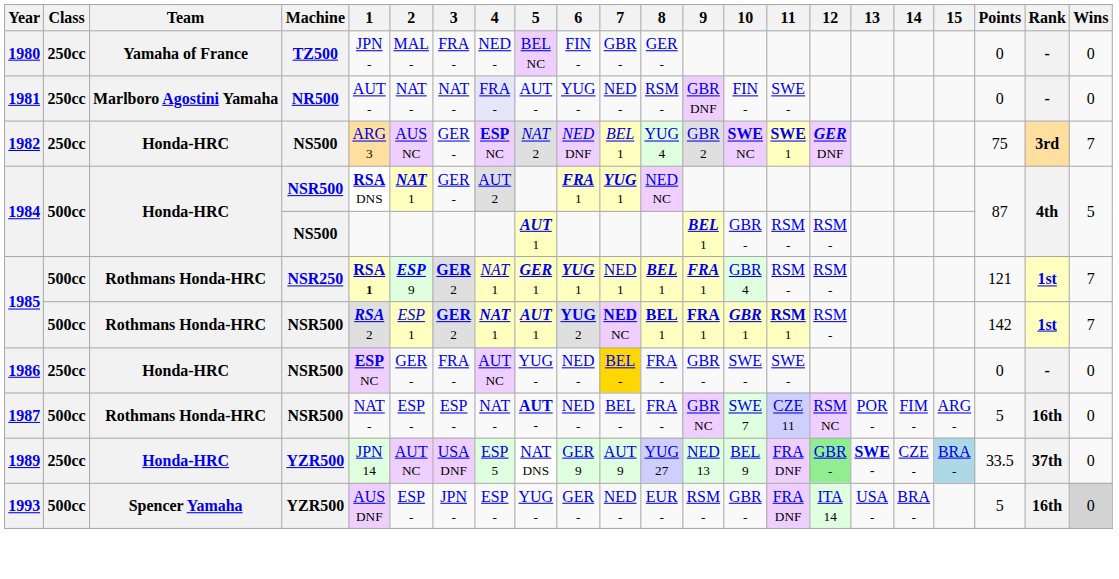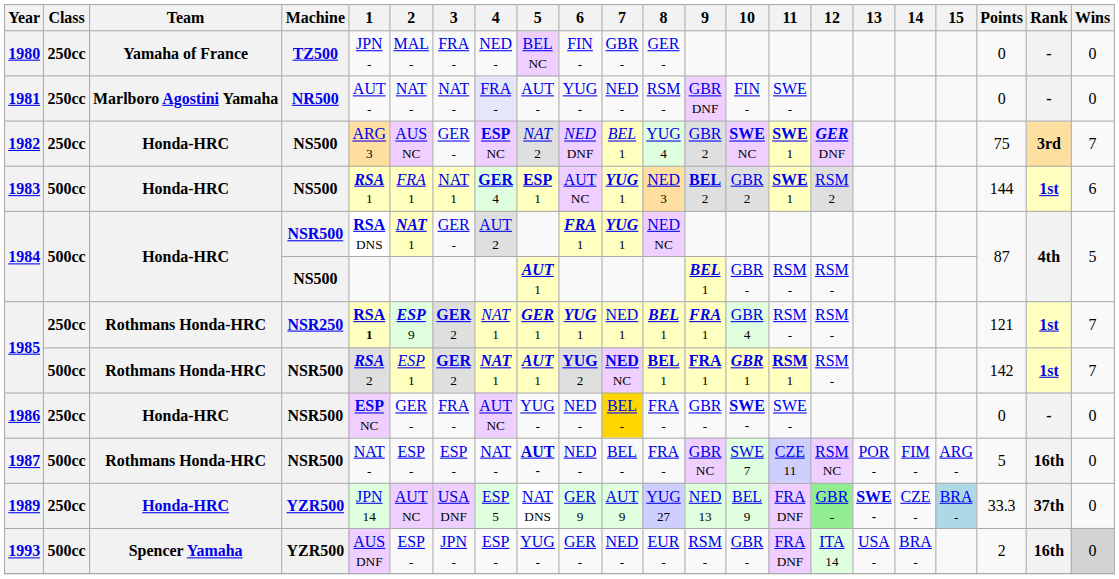 <table class="wikitable" style="text-align:center; font-size:95%">
 <tr>
 <th>Year</th>
 <th>Class</th>
 <th>Team</th>
 <th>Machine</th>
 <th>1</th>
 <th>2</th>
 <th>3</th>
 <th>4</th>
 <th>5</th>
 <th>6</th>
 <th>7</th>
 <th>8</th>
 <th>9</th>
 <th>10</th>
 <th>11</th>
 <th>12</th>
 <th>13</th>
 <th>14</th>
 <th>15</th>
 <th>Points</th>
 <th>Rank</th>
 <th>Wins</th>
 </tr>
 <tr>
 <th><a href='#'>1980</a></th>
 <th>250cc</th>
 <th>Yamaha of France</th>
 <th><a href='#'>TZ500</a></th>
 <td><a href='#'>JPN</a><br><small>-</small></td>
 <td><a href='#'>MAL</a><br><small>-</small></td>
 <td><a href='#'>FRA</a><br><small>-</small></td>
 <td><a href='#'>NED</a><br><small>-</small></td>
 <td style="background:#EFCFFF;"><a href='#'>BEL</a><br><small>NC</small></td>
 <td><a href='#'>FIN</a><br><small>-</small></td>
 <td><a href='#'>GBR</a><br><small>-</small></td>
 <td><a href='#'>GER</a><br><small>-</small></td>
 <td></td>
 <td></td>
 <td></td>
 <td></td>
 <td></td>
 <td></td>
 <td></td>
 <td>0</td>
 <th>-</th>
 <td>0</td>
 </tr>
 <tr>
 <th><a href='#'>1981</a></th>
 <th>250cc</th>
 <th>Marlboro <a href='#'>Agostini</a> Yamaha</th>
 <th><a href='#'>NR500</a></th>
 <td><a href='#'>AUT</a><br><small>-</small></td>
 <td><a href='#'>NAT</a><br><small>-</small></td>
 <td><a href='#'>NAT</a><br><small>-</small></td>
 <td style="background: lavender;"><a href='#'>FRA</a><br><small>-</small></td>
 <td><a href='#'>AUT</a><br><small>-</small></td>
 <td><a href='#'>YUG</a><br><small>-</small></td>
 <td><a href='#'>NED</a><br><small>-</small></td>
 <td><a href='#'>RSM</a><br><small>-</small></td>
 <td style="background:#EFCFFF;"><a href='#'>GBR</a><br><small>DNF</small></td>
 <td><a href='#'>FIN</a><br><small>-</small></td>
 <td><a href='#'>SWE</a><br><small>-</small></td>
 <td></td>
 <td></td>
 <td></td>
 <td></td>
 <td>0</td>
 <th>-</th>
 <td>0</td>
 </tr>
 <tr>
 <th><a href='#'>1982</a></th>
 <th>250cc</th>
 <th>Honda-HRC</th>
 <th>NS500</th>
 <td style="background:#FFDF9F;"><a href='#'>ARG</a><br><small>3</small></td>
 <td style="background:#EFCFFF;"><a href='#'>AUS</a><br><small>NC</small></td>
 <td><a href='#'>GER</a><br><small>-</small></td>
 <td style="background:#EFCFFF;"><strong><a href='#'>ESP</a></strong><br><small>NC</small></td>
 <td style="background:#DFDFDF;"><em><a href='#'>NAT</a></em><br><small>2</small></td>
 <td style="background:#EFCFFF;"><em><a href='#'>NED</a></em><br><small>DNF</small></td>
 <td style="background:#FFFFBF;"><em><a href='#'>BEL</a></em><br><small>1</small></td>
 <td style="background:#DFFFDF;"><a href='#'>YUG</a><br><small>4</small></td>
 <td style="background:#DFDFDF;"><a href='#'>GBR</a><br><small>2</small></td>
 <td style="background:#EFCFFF;"><strong><a href='#'>SWE</a></strong><br><small>NC</small></td>
 <td style="background:#FFFFBF;"><strong><a href='#'>SWE</a></strong><br><small>1</small></td>
 <td style="background:#EFCFFF;"><strong><em><a href='#'>GER</a></em></strong><br><small>DNF</small></td>
 <td></td>
 <td></td>
 <td></td>
 <td>75</td>
 <td style="background:#FFDF9F;"><strong>3rd</strong></td>
 <td>7</td>
 </tr>
 <tr>
+<th><a href='#'>1983</a></th>
+<th>500cc</th>
+<th>Honda-HRC</th>
+<th>NS500</th>
+<td style="background:#FFFFBF;"><strong><em><a href='#'>RSA</a></em></strong><br><small>1</small></td>
+<td style="background:#FFFFBF;"><em><a href='#'>FRA</a></em><br><small>1</small></td>
+<td style="background:#FFFFBF;"><a href='#'>NAT</a><br><small>1</small></td>
+<td style="background:#DFFFDF;"><strong><a href='#'>GER</a></strong><br><small>4</small></td>
+<td style="background:#FFFFBF;"><strong><a href='#'>ESP</a></strong><br><small>1</small></td>
+<td style="background:#EFCFFF;"><a href='#'>AUT</a><br><small>NC</small></td>
+<td style="background:#FFFFBF;"><strong><em><a href='#'>YUG</a></em></strong><br><small>1</small></td>
+<td style="background:#FFDF9F;"><a href='#'>NED</a><br><small>3</small></td>
+<td style="background:#DFDFDF;"><strong><a href='#'>BEL</a></strong><br><small>2</small></td>
+<td style="background:#DFDFDF;"><a href='#'>GBR</a><br><small>2</small></td>
+<td style="background:#FFFFBF;"><strong><a href='#'>SWE</a></strong><br><small>1</small></td>
+<td style="background:#DFDFDF;"><a href='#'>RSM</a><br><small>2</small></td>
+<td></td>
+<td></td>
+<td></td>
+<td>144</td>
+<td style="background:#FFFFBF;"><strong><a href='#'>1st</a></strong></td>
+<td>6</td>
+</tr>
+<tr>
 <th rowspan=2><a href='#'>1984</a></th>
 <th rowspan=2>500cc</th>
 <th rowspan=2>Honda-HRC</th>
 <th><a href='#'>NSR500</a></th>
 <td style="background:#ffffff;"><strong><a href='#'>RSA</a></strong><br><small>DNS</small></td>
 <td style="background:#FFFFBF;"><strong><em><a href='#'>NAT</a></em></strong><br><small>1</small></td>
 <td><a href='#'>GER</a><br><small>-</small></td>
 <td style="background:#DFDFDF;"><a href='#'>AUT</a><br><small>2</small></td>
 <td></td>
 <td style="background:#FFFFBF;"><strong><em><a href='#'>FRA</a></em></strong><br><small>1</small></td>
 <td style="background:#FFFFBF;"><strong><em><a href='#'>YUG</a></em></strong><br><small>1</small></td>
 <td style="background:#EFCFFF;"><a href='#'>NED</a><br><small>NC</small></td>
 <td></td>
 <td></td>
 <td></td>
 <td></td>
 <td></td>
 <td></td>
 <td></td>
 <td rowspan=2>87</td>
 <th rowspan=2>4th</th>
 <td rowspan=2>5</td>
 </tr>
 <tr>
 <th>NS500</th>
 <td></td>
 <td></td>
 <td></td>
 <td></td>
 <td style="background:#FFFFBF;"><strong><em><a href='#'>AUT</a></em></strong><br><small>1</small></td>
 <td></td>
 <td></td>
 <td></td>
 <td style="background:#FFFFBF;"><strong><em><a href='#'>BEL</a></em></strong><br><small>1</small></td>
 <td><a href='#'>GBR</a><br><small>-</small></td>
 <td><a href='#'>RSM</a><br><small>-</small></td>
 <td><a href='#'>RSM</a><br><small>-</small></td>
 <td></td>
 <td></td>
 <td></td>
 </tr>
 <tr>
 <th rowspan=2><a href='#'>1985</a></th>
-<th>500cc</th>
+<th>250cc</th>
 <th>Rothmans Honda-HRC</th>
 <th><a href='#'>NSR250</a></th>
 <td style="background:#FFFFBF;"><strong><a href='#'>RSA</a><br><small>1</small></strong></td>
 <td style="background:#DFFFDF;"><strong><em><a href='#'>ESP</a></em></strong><br><small>9</small></td>
 <td style="background:#DFDFDF;"><strong><a href='#'>GER</a></strong><br><small>2</small></td>
 <td style="background:#FFFFBF;"><em><a href='#'>NAT</a></em><br><small>1</small></td>
 <td style="background:#FFFFBF;"><strong><em><a href='#'>GER</a></em></strong><br><small>1</small></td>
 <td style="background:#FFFFBF;"><strong><em><a href='#'>YUG</a></em></strong><br><small>1</small></td>
 <td style="background:#FFFFBF;"><a href='#'>NED</a><br><small>1</small></td>
 <td style="background:#FFFFBF;"><strong><em><a href='#'>BEL</a></em></strong><br><small>1</small></td>
 <td style="background:#FFFFBF;"><strong><em><a href='#'>FRA</a></em></strong><br><small>1</small></td>
 <td style="background:#DFFFDF;"><a href='#'>GBR</a><br><small>4</small></td>
 <td><a href='#'>RSM</a><br><small>-</small></td>
 <td><a href='#'>RSM</a><br><small>-</small></td>
 <td></td>
 <td></td>
 <td></td>
 <td>121</td>
 <td style="background:#FFFFBF;"><strong><a href='#'>1st</a></strong></td>
 <td>7</td>
 </tr>
 <tr>
 <th>500cc</th>
 <th>Rothmans Honda-HRC</th>
 <th>NSR500</th>
 <td style="background:#DFDFDF;"><strong><em><a href='#'>RSA</a></em></strong><br><small>2</small></td>
 <td style="background:#FFFFBF;"><em><a href='#'>ESP</a></em><br><small>1</small></td>
 <td style="background:#DFDFDF;"><strong><a href='#'>GER</a></strong><br><small>2</small></td>
 <td style="background:#FFFFBF;"><strong><em><a href='#'>NAT</a></em></strong><br><small>1</small></td>
 <td style="background:#FFFFBF;"><strong><em><a href='#'>AUT</a></em></strong><br><small>1</small></td>
 <td style="background:#DFDFDF;"><strong><a href='#'>YUG</a></strong><br><small>2</small></td>
 <td style="background:#EFCFFF;"><strong><a href='#'>NED</a></strong><br><small>NC</small></td>
 <td style="background:#FFFFBF;"><strong><a href='#'>BEL</a></strong><br><small>1</small></td>
 <td style="background:#FFFFBF;"><strong><a href='#'>FRA</a></strong><br><small>1</small></td>
 <td style="background:#FFFFBF;"><strong><em><a href='#'>GBR</a></em></strong><br><small>1</small></td>
 <td style="background:#FFFFBF;"><strong><a href='#'>RSM</a></strong><br><small>1</small></td>
 <td><a href='#'>RSM</a><br><small>-</small></td>
 <td></td>
 <td></td>
 <td></td>
 <td>142</td>
 <td style="background:#FFFFBF;"><strong><a href='#'>1st</a></strong></td>
 <td>7</td>
 </tr>
 <tr>
 <th><a href='#'>1986</a></th>
 <th>250cc</th>
 <th>Honda-HRC</th>
 <th>NSR500</th>
 <td style="background:#EFCFFF;"><strong><a href='#'>ESP</a></strong><br><small>NC</small></td>
 <td><a href='#'>GER</a><br><small>-</small></td>
 <td><a href='#'>FRA</a><br><small>-</small></td>
 <td style="background:#EFCFFF;"><a href='#'>AUT</a><br><small>NC</small></td>
 <td><a href='#'>YUG</a><br><small>-</small></td>
 <td><a href='#'>NED</a><br><small>-</small></td>
 <td style="background: gold;"><a href='#'>BEL</a><br><small>-</small></td>
 <td><a href='#'>FRA</a><br><small>-</small></td>
 <td><a href='#'>GBR</a><br><small>-</small></td>
-<td><a href='#'>SWE</a><br><small>-</small></td>
+<td><strong><a href='#'>SWE</a><br><small>-</small></strong></td>
 <td><a href='#'>SWE</a><br><small>-</small></td>
 <td></td>
 <td></td>
 <td></td>
 <td></td>
 <td>0</td>
 <th>-</th>
 <td>0</td>
 </tr>
 <tr>
 <th><a href='#'>1987</a></th>
 <th>500cc</th>
 <th>Rothmans Honda-HRC</th>
 <th>NSR500</th>
 <td><a href='#'>NAT</a><br><small>-</small></td>
 <td><a href='#'>ESP</a><br><small>-</small></td>
 <td><a href='#'>ESP</a><br><small>-</small></td>
 <td><a href='#'>NAT</a><br><small>-</small></td>
 <td><strong><a href='#'>AUT</a><br><small>-</small></strong></td>
 <td><a href='#'>NED</a><br><small>-</small></td>
 <td><a href='#'>BEL</a><br><small>-</small></td>
 <td><a href='#'>FRA</a><br><small>-</small></td>
 <td style="background:#EFCFFF;"><a href='#'>GBR</a><br><small>NC</small></td>
 <td style="background:#DFFFDF;"><a href='#'>SWE</a><br><small>7</small></td>
 <td style="background:#CFCFFF;"><a href='#'>CZE</a><br><small>11</small></td>
 <td style="background:#EFCFFF;"><a href='#'>RSM</a><br><small>NC</small></td>
 <td><a href='#'>POR</a><br><small>-</small></td>
 <td><a href='#'>FIM</a><br><small>-</small></td>
 <td><a href='#'>ARG</a><br><small>-</small></td>
 <td>5</td>
 <th>16th</th>
 <td>0</td>
 </tr>
 <tr>
 <th><a href='#'>1989</a></th>
 <th>250cc</th>
 <th><a href='#'>Honda-HRC</a></th>
 <th><a href='#'>YZR500</a></th>
 <td style="background:#DFFFDF;"><a href='#'>JPN</a><br><small>14</small></td>
 <td style="background:#EFCFFF;"><a href='#'>AUT</a><br><small>NC</small></td>
 <td style="background:#EFCFFF;"><a href='#'>USA</a><br><small>DNF</small></td>
 <td style="background:#DFFFDF;"><a href='#'>ESP</a><br><small>5</small></td>
 <td style="background:#ffffff;"><a href='#'>NAT</a><br><small>DNS</small></td>
 <td style="background:#DFFFDF;"><a href='#'>GER</a><br><small>9</small></td>
 <td style="background:#DFFFDF;"><a href='#'>AUT</a><br><small>9</small></td>
 <td style="background:#CFCFFF;"><a href='#'>YUG</a><br><small>27</small></td>
 <td style="background:#DFFFDF;"><a href='#'>NED</a><br><small>13</small></td>
 <td style="background:#DFFFDF;"><a href='#'>BEL</a><br><small>9</small></td>
 <td style="background:#EFCFFF;"><a href='#'>FRA</a><br><small>DNF</small></td>
 <td style="background: lightgreen;"><a href='#'>GBR</a><br><small>-</small></td>
 <td><strong><a href='#'>SWE</a><br><small>-</small></strong></td>
 <td><a href='#'>CZE</a><br><small>-</small></td>
 <td style="background: lightblue;"><a href='#'>BRA</a><br><small>-</small></td>
-<td>33.5</td>
+<td>33.3</td>
 <th>37th</th>
 <td>0</td>
 </tr>
 <tr>
 <th><a href='#'>1993</a></th>
 <th>500cc</th>
 <th>Spencer <a href='#'>Yamaha</a></th>
 <th>YZR500</th>
 <td style="background:#EFCFFF;"><a href='#'>AUS</a><br><small>DNF</small></td>
 <td><a href='#'>ESP</a><br><small>-</small></td>
 <td><a href='#'>JPN</a><br><small>-</small></td>
 <td><a href='#'>ESP</a><br><small>-</small></td>
 <td><a href='#'>YUG</a><br><small>-</small></td>
 <td><a href='#'>GER</a><br><small>-</small></td>
 <td><a href='#'>NED</a><br><small>-</small></td>
 <td><a href='#'>EUR</a><br><small>-</small></td>
 <td><a href='#'>RSM</a><br><small>-</small></td>
 <td><a href='#'>GBR</a><br><small>-</small></td>
 <td style="background:#EFCFFF;"><a href='#'>FRA</a><br><small>DNF</small></td>
 <td style="background:#DFFFDF;"><a href='#'>ITA</a><br><small>14</small></td>
 <td><a href='#'>USA</a><br><small>-</small></td>
 <td><a href='#'>BRA</a><br><small>-</small></td>
 <td></td>
-<td>5</td>
+<td>2</td>
 <th>16th</th>
 <td style="background: lightgrey;">0</td>
 </tr>
 <tr>
 </tr>
 </table>
